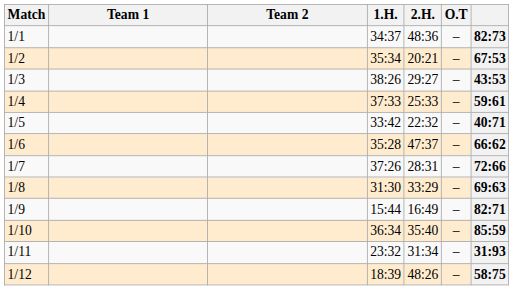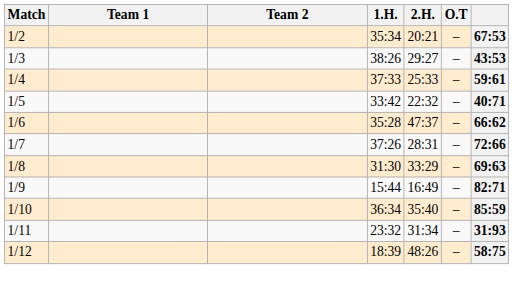 <table class="wikitable">
 <tr>
 <th>Match</th>
 <th align="left" width="180">Team 1</th>
 <th align="left" width="180">Team 2</th>
 <th>1.H.</th>
 <th>2.H.</th>
 <th>O.T</th>
 <th></th>
-</tr>
-<tr>
-<td>1/1</td>
-<td></td>
-<td></td>
-<td>34:37</td>
-<td>48:36</td>
-<td align="center">–</td>
-<th align="center">82:73</th>
 </tr>
 <tr bgcolor="#FFECCE">
 <td>1/2</td>
 <td></td>
 <td></td>
 <td>35:34</td>
 <td>20:21</td>
 <td align="center">–</td>
 <th align="center">67:53</th>
 </tr>
 <tr>
 <td>1/3</td>
 <td></td>
 <td></td>
 <td>38:26</td>
 <td>29:27</td>
 <td align="center">–</td>
 <th align="center">43:53</th>
 </tr>
 <tr bgcolor="#FFECCE">
 <td>1/4</td>
 <td></td>
 <td></td>
 <td>37:33</td>
 <td>25:33</td>
 <td align="center">–</td>
 <th align="center">59:61</th>
 </tr>
 <tr>
 <td>1/5</td>
 <td></td>
 <td></td>
 <td>33:42</td>
 <td>22:32</td>
 <td align="center">–</td>
 <th align="center">40:71</th>
 </tr>
 <tr bgcolor="#FFECCE">
 <td>1/6</td>
 <td></td>
 <td></td>
 <td>35:28</td>
 <td>47:37</td>
 <td align="center">–</td>
 <th align="center">66:62</th>
 </tr>
 <tr>
 <td>1/7</td>
 <td></td>
 <td></td>
 <td>37:26</td>
 <td>28:31</td>
 <td align="center">–</td>
 <th align="center">72:66</th>
 </tr>
 <tr bgcolor="#FFECCE">
 <td>1/8</td>
 <td></td>
 <td></td>
 <td>31:30</td>
 <td>33:29</td>
 <td align="center">–</td>
 <th align="center">69:63</th>
 </tr>
 <tr>
 <td>1/9</td>
 <td></td>
 <td></td>
 <td>15:44</td>
 <td>16:49</td>
 <td align="center">–</td>
 <th align="center">82:71</th>
 </tr>
 <tr bgcolor="#FFECCE">
 <td>1/10</td>
 <td></td>
 <td></td>
 <td>36:34</td>
 <td>35:40</td>
 <td align="center">–</td>
 <th align="center">85:59</th>
 </tr>
 <tr>
 <td>1/11</td>
 <td></td>
 <td></td>
 <td>23:32</td>
 <td>31:34</td>
 <td align="center">–</td>
 <th align="center">31:93</th>
 </tr>
 <tr bgcolor="#FFECCE">
 <td>1/12</td>
 <td></td>
 <td></td>
 <td>18:39</td>
 <td>48:26</td>
 <td align="center">–</td>
 <th align="center">58:75</th>
 </tr>
 </table>
